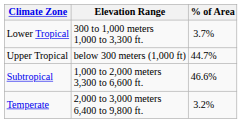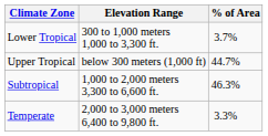 <table class="wikitable">
 <tr>
 <th><a href='#'>Climate Zone</a></th>
 <th>Elevation Range</th>
 <th>% of Area</th>
 </tr>
 <tr>
 <td>Lower <a href='#'>Tropical</a></td>
 <td>300 to 1,000 meters<br>1,000 to 3,300 ft.</td>
 <td> 3.7%</td>
 </tr>
 <tr>
 <td>Upper Tropical</td>
 <td>below 300 meters (1,000 ft)</td>
 <td>44.7%</td>
 </tr>
 <tr>
 <td><a href='#'>Subtropical</a></td>
 <td>1,000 to 2,000 meters<br>3,300 to 6,600 ft.</td>
-<td>46.6%</td>
+<td>46.3%</td>
 </tr>
 <tr>
 <td><a href='#'>Temperate</a></td>
 <td>2,000 to 3,000 meters<br>6,400 to 9,800 ft.</td>
-<td> 3.2%</td>
+<td> 3.3%</td>
 </tr>
 </table>
